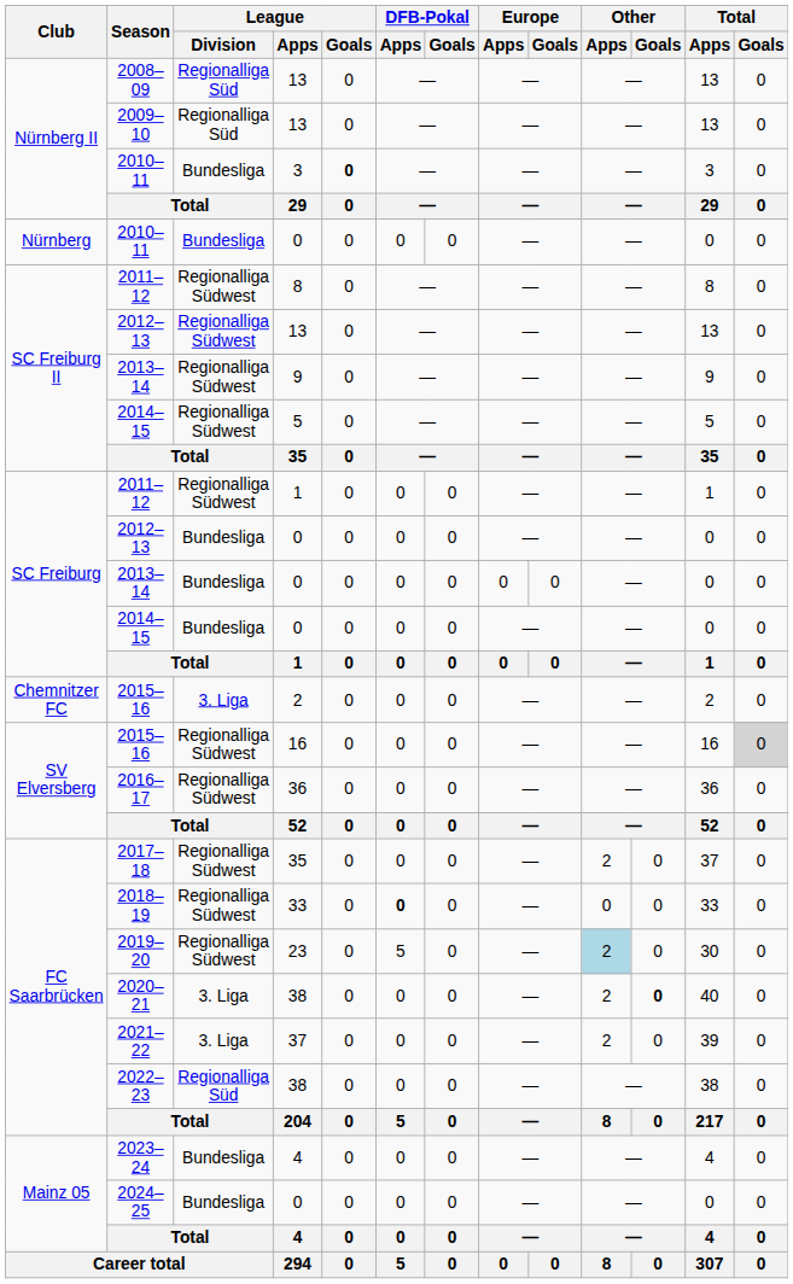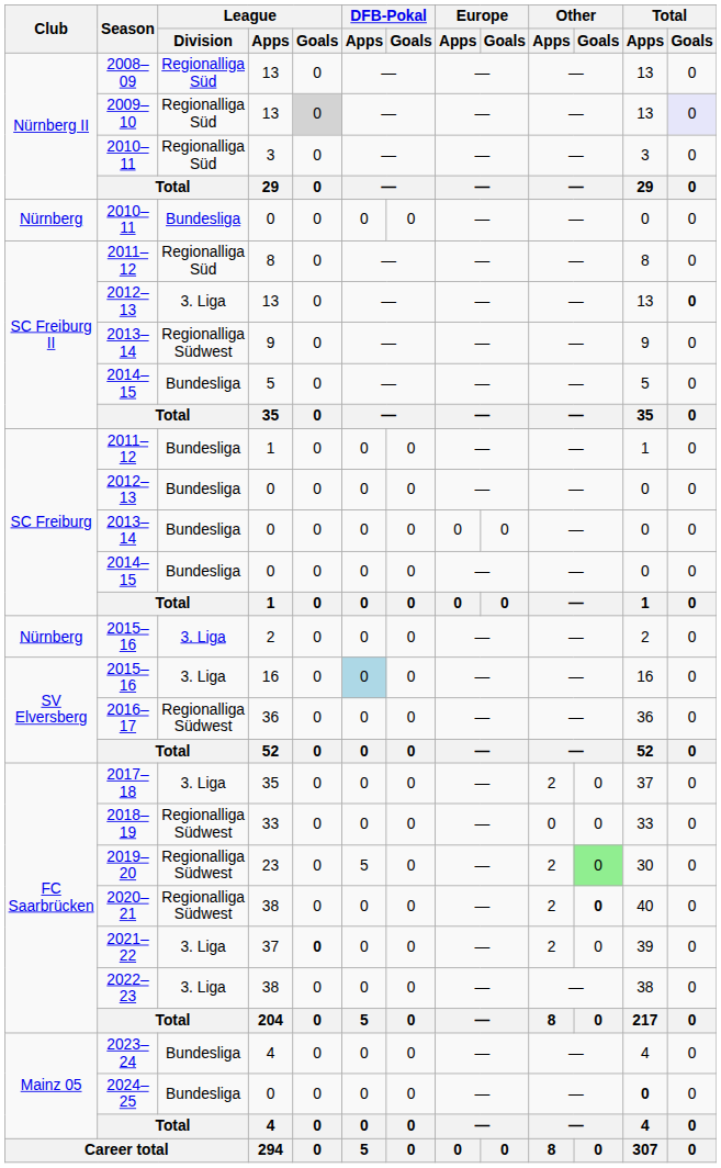 <table class="wikitable" style="text-align:center">
 <tr>
 <th rowspan="2">Club</th>
 <th rowspan="2">Season</th>
 <th colspan="3">League</th>
 <th colspan="2"><a href='#'>DFB-Pokal</a></th>
 <th colspan="2">Europe</th>
 <th colspan="2">Other</th>
 <th colspan="2">Total</th>
 </tr>
 <tr>
 <th>Division</th>
 <th>Apps</th>
 <th>Goals</th>
 <th>Apps</th>
 <th>Goals</th>
 <th>Apps</th>
 <th>Goals</th>
 <th>Apps</th>
 <th>Goals</th>
 <th>Apps</th>
 <th>Goals</th>
 </tr>
 <tr>
 <td rowspan="4"><a href='#'>Nürnberg II</a></td>
 <td><a href='#'>2008–09</a></td>
 <td><a href='#'>Regionalliga Süd</a></td>
 <td>13</td>
 <td>0</td>
 <td colspan="2">—</td>
 <td colspan="2">—</td>
 <td colspan="2">—</td>
 <td>13</td>
 <td>0</td>
 </tr>
 <tr>
 <td><a href='#'>2009–10</a></td>
 <td>Regionalliga Süd</td>
 <td>13</td>
-<td>0</td>
+<td style="background: lightgrey;">0</td>
 <td colspan="2">—</td>
 <td colspan="2">—</td>
 <td colspan="2">—</td>
 <td>13</td>
-<td>0</td>
+<td style="background: lavender;">0</td>
 </tr>
 <tr>
 <td><a href='#'>2010–11</a></td>
-<td>Bundesliga</td>
+<td>Regionalliga Süd</td>
 <td>3</td>
-<td><strong>0</strong></td>
+<td>0</td>
 <td colspan="2">—</td>
 <td colspan="2">—</td>
 <td colspan="2">—</td>
 <td>3</td>
 <td>0</td>
 </tr>
 <tr>
 <th colspan="2">Total</th>
 <th>29</th>
 <th>0</th>
 <th colspan="2">—</th>
 <th colspan="2">—</th>
 <th colspan="2">—</th>
 <th>29</th>
 <th>0</th>
 </tr>
 <tr>
 <td><a href='#'>Nürnberg</a></td>
 <td><a href='#'>2010–11</a></td>
 <td><a href='#'>Bundesliga</a></td>
 <td>0</td>
 <td>0</td>
 <td>0</td>
 <td>0</td>
 <td colspan="2">—</td>
 <td colspan="2">—</td>
 <td>0</td>
 <td>0</td>
 </tr>
 <tr>
 <td rowspan="5"><a href='#'>SC Freiburg II</a></td>
 <td><a href='#'>2011–12</a></td>
-<td>Regionalliga Südwest</td>
+<td>Regionalliga Süd</td>
 <td>8</td>
 <td>0</td>
 <td colspan="2">—</td>
 <td colspan="2">—</td>
 <td colspan="2">—</td>
 <td>8</td>
 <td>0</td>
 </tr>
 <tr>
 <td><a href='#'>2012–13</a></td>
-<td><a href='#'>Regionalliga Südwest</a></td>
+<td>3. Liga</td>
 <td>13</td>
 <td>0</td>
 <td colspan="2">—</td>
 <td colspan="2">—</td>
 <td colspan="2">—</td>
 <td>13</td>
-<td>0</td>
+<td><strong>0</strong></td>
 </tr>
 <tr>
 <td><a href='#'>2013–14</a></td>
 <td>Regionalliga Südwest</td>
 <td>9</td>
 <td>0</td>
 <td colspan="2">—</td>
 <td colspan="2">—</td>
 <td colspan="2">—</td>
 <td>9</td>
 <td>0</td>
 </tr>
 <tr>
 <td><a href='#'>2014–15</a></td>
-<td>Regionalliga Südwest</td>
+<td>Bundesliga</td>
 <td>5</td>
 <td>0</td>
 <td colspan="2">—</td>
 <td colspan="2">—</td>
 <td colspan="2">—</td>
 <td>5</td>
 <td>0</td>
 </tr>
 <tr>
 <th colspan="2">Total</th>
 <th>35</th>
 <th>0</th>
 <th colspan="2">—</th>
 <th colspan="2">—</th>
 <th colspan="2">—</th>
 <th>35</th>
 <th>0</th>
 </tr>
 <tr>
 <td rowspan="5"><a href='#'>SC Freiburg</a></td>
 <td><a href='#'>2011–12</a></td>
-<td>Regionalliga Südwest</td>
+<td>Bundesliga</td>
 <td>1</td>
 <td>0</td>
 <td>0</td>
 <td>0</td>
 <td colspan="2">—</td>
 <td colspan="2">—</td>
 <td>1</td>
 <td>0</td>
 </tr>
 <tr>
 <td><a href='#'>2012–13</a></td>
 <td>Bundesliga</td>
 <td>0</td>
 <td>0</td>
 <td>0</td>
 <td>0</td>
 <td colspan="2">—</td>
 <td colspan="2">—</td>
 <td>0</td>
 <td>0</td>
 </tr>
 <tr>
 <td><a href='#'>2013–14</a></td>
 <td>Bundesliga</td>
 <td>0</td>
 <td>0</td>
 <td>0</td>
 <td>0</td>
 <td>0</td>
 <td>0</td>
 <td colspan="2">—</td>
 <td>0</td>
 <td>0</td>
 </tr>
 <tr>
 <td><a href='#'>2014–15</a></td>
 <td>Bundesliga</td>
 <td>0</td>
 <td>0</td>
 <td>0</td>
 <td>0</td>
 <td colspan="2">—</td>
 <td colspan="2">—</td>
 <td>0</td>
 <td>0</td>
 </tr>
 <tr>
 <th colspan="2">Total</th>
 <th>1</th>
 <th>0</th>
 <th>0</th>
 <th>0</th>
 <th>0</th>
 <th>0</th>
 <th colspan="2">—</th>
 <th>1</th>
 <th>0</th>
 </tr>
 <tr>
-<td><a href='#'>Chemnitzer FC</a></td>
+<td><a href='#'>Nürnberg</a></td>
 <td><a href='#'>2015–16</a></td>
 <td><a href='#'>3. Liga</a></td>
 <td>2</td>
 <td>0</td>
 <td>0</td>
 <td>0</td>
 <td colspan="2">—</td>
 <td colspan="2">—</td>
 <td>2</td>
 <td>0</td>
 </tr>
 <tr>
 <td rowspan="3"><a href='#'>SV Elversberg</a></td>
 <td><a href='#'>2015–16</a></td>
-<td>Regionalliga Südwest</td>
+<td>3. Liga</td>
 <td>16</td>
 <td>0</td>
-<td>0</td>
+<td style="background: lightblue;">0</td>
 <td>0</td>
 <td colspan="2">—</td>
 <td colspan="2">—</td>
 <td>16</td>
-<td style="background: lightgrey;">0</td>
+<td>0</td>
 </tr>
 <tr>
 <td><a href='#'>2016–17</a></td>
 <td>Regionalliga Südwest</td>
 <td>36</td>
 <td>0</td>
 <td>0</td>
 <td>0</td>
 <td colspan="2">—</td>
 <td colspan="2">—</td>
 <td>36</td>
 <td>0</td>
 </tr>
 <tr>
 <th colspan="2">Total</th>
 <th>52</th>
 <th>0</th>
 <th>0</th>
 <th>0</th>
 <th colspan="2">—</th>
 <th colspan="2">—</th>
 <th>52</th>
 <th>0</th>
 </tr>
 <tr>
 <td rowspan="7"><a href='#'>FC Saarbrücken</a></td>
 <td><a href='#'>2017–18</a></td>
-<td>Regionalliga Südwest</td>
+<td>3. Liga</td>
 <td>35</td>
 <td>0</td>
 <td>0</td>
 <td>0</td>
 <td colspan="2">—</td>
 <td>2</td>
 <td>0</td>
 <td>37</td>
 <td>0</td>
 </tr>
 <tr>
 <td><a href='#'>2018–19</a></td>
 <td>Regionalliga Südwest</td>
 <td>33</td>
 <td>0</td>
-<td><strong>0</strong></td>
+<td>0</td>
 <td>0</td>
 <td colspan="2">—</td>
 <td>0</td>
 <td>0</td>
 <td>33</td>
 <td>0</td>
 </tr>
 <tr>
 <td><a href='#'>2019–20</a></td>
 <td>Regionalliga Südwest</td>
 <td>23</td>
 <td>0</td>
 <td>5</td>
 <td>0</td>
 <td colspan="2">—</td>
-<td style="background: lightblue;">2</td>
-<td>0</td>
+<td>2</td>
+<td style="background: lightgreen;">0</td>
 <td>30</td>
 <td>0</td>
 </tr>
 <tr>
 <td><a href='#'>2020–21</a></td>
-<td>3. Liga</td>
+<td>Regionalliga Südwest</td>
 <td>38</td>
 <td>0</td>
 <td>0</td>
 <td>0</td>
 <td colspan="2">—</td>
 <td>2</td>
 <td><strong>0</strong></td>
 <td>40</td>
 <td>0</td>
 </tr>
 <tr>
 <td><a href='#'>2021–22</a></td>
 <td>3. Liga</td>
 <td>37</td>
-<td>0</td>
+<td><strong>0</strong></td>
 <td>0</td>
 <td>0</td>
 <td colspan="2">—</td>
 <td>2</td>
 <td>0</td>
 <td>39</td>
 <td>0</td>
 </tr>
 <tr>
 <td><a href='#'>2022–23</a></td>
-<td><a href='#'>Regionalliga Süd</a></td>
+<td>3. Liga</td>
 <td>38</td>
 <td>0</td>
 <td>0</td>
 <td>0</td>
 <td colspan="2">—</td>
 <td colspan="2">—</td>
 <td>38</td>
 <td>0</td>
 </tr>
 <tr>
 <th colspan="2">Total</th>
 <th>204</th>
 <th>0</th>
 <th>5</th>
 <th>0</th>
 <th colspan="2">—</th>
 <th>8</th>
 <th>0</th>
 <th>217</th>
 <th>0</th>
 </tr>
 <tr>
 <td rowspan="3"><a href='#'>Mainz 05</a></td>
 <td><a href='#'>2023–24</a></td>
 <td>Bundesliga</td>
 <td>4</td>
 <td>0</td>
 <td>0</td>
 <td>0</td>
 <td colspan="2">—</td>
 <td colspan="2">—</td>
 <td>4</td>
 <td>0</td>
 </tr>
 <tr>
 <td><a href='#'>2024–25</a></td>
 <td>Bundesliga</td>
 <td>0</td>
 <td>0</td>
 <td>0</td>
 <td>0</td>
 <td colspan="2">—</td>
 <td colspan="2">—</td>
-<td>0</td>
+<td><strong>0</strong></td>
 <td>0</td>
 </tr>
 <tr>
 <th colspan="2">Total</th>
 <th>4</th>
 <th>0</th>
 <th>0</th>
 <th>0</th>
 <th colspan="2">—</th>
 <th colspan="2">—</th>
 <th>4</th>
 <th>0</th>
 </tr>
 <tr>
 <th colspan="3">Career total</th>
 <th>294</th>
 <th>0</th>
 <th>5</th>
 <th>0</th>
 <th>0</th>
 <th>0</th>
 <th>8</th>
 <th>0</th>
 <th>307</th>
 <th>0</th>
 </tr>
 </table>
